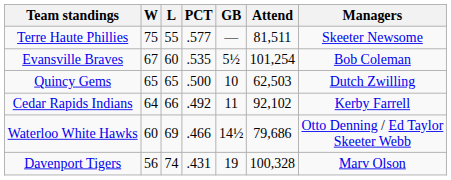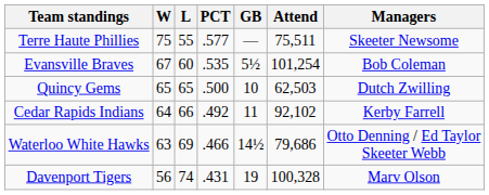 <table class="wikitable" style="text-align:center">
 <tr>
 <th>Team standings</th>
 <th>W</th>
 <th>L</th>
 <th>PCT</th>
 <th>GB</th>
 <th>Attend</th>
 <th>Managers</th>
 </tr>
 <tr align=center>
 <td><a href='#'>Terre Haute Phillies</a></td>
 <td>75</td>
 <td>55</td>
 <td>.577</td>
 <td>—</td>
-<td>81,511</td>
+<td>75,511</td>
 <td><a href='#'>Skeeter Newsome</a></td>
 </tr>
 <tr align=center>
 <td><a href='#'>Evansville Braves</a></td>
 <td>67</td>
 <td>60</td>
 <td>.535</td>
 <td>5½</td>
 <td>101,254</td>
 <td><a href='#'>Bob Coleman</a></td>
 </tr>
 <tr align=center>
 <td><a href='#'>Quincy Gems</a></td>
 <td>65</td>
 <td>65</td>
 <td>.500</td>
 <td>10</td>
 <td>62,503</td>
 <td><a href='#'>Dutch Zwilling</a></td>
 </tr>
 <tr align=center>
 <td><a href='#'>Cedar Rapids Indians</a></td>
 <td>64</td>
 <td>66</td>
 <td>.492</td>
 <td>11</td>
 <td>92,102</td>
 <td><a href='#'>Kerby Farrell</a></td>
 </tr>
 <tr align=center>
 <td><a href='#'>Waterloo White Hawks</a></td>
-<td>60</td>
+<td>63</td>
 <td>69</td>
 <td>.466</td>
 <td>14½</td>
 <td>79,686</td>
 <td><a href='#'>Otto Denning</a> / <a href='#'>Ed Taylor</a> <br> <a href='#'>Skeeter Webb</a></td>
 </tr>
 <tr align=center>
 <td><a href='#'>Davenport Tigers</a></td>
 <td>56</td>
 <td>74</td>
 <td>.431</td>
 <td>19</td>
 <td>100,328</td>
 <td><a href='#'>Marv Olson</a></td>
 </tr>
 </table>
